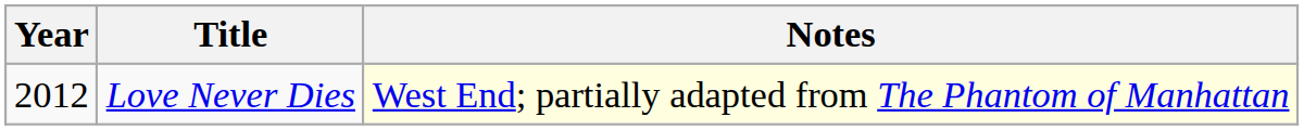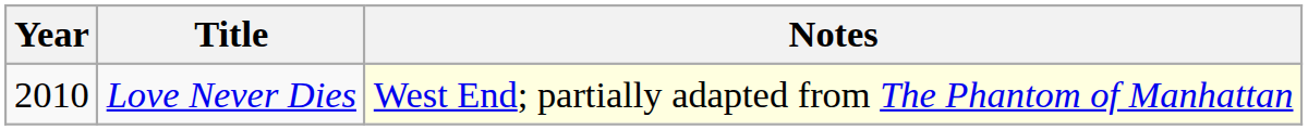 <table class="wikitable">
 <tr>
 <th>Year</th>
 <th>Title</th>
 <th>Notes</th>
 </tr>
 <tr>
-<td>2012</td>
+<td>2010</td>
 <td><em><a href='#'>Love Never Dies</a></em></td>
 <td style="background: lightyellow;"><a href='#'>West End</a>; partially adapted from <em><a href='#'>The Phantom of Manhattan</a></em></td>
 </tr>
 </table>
